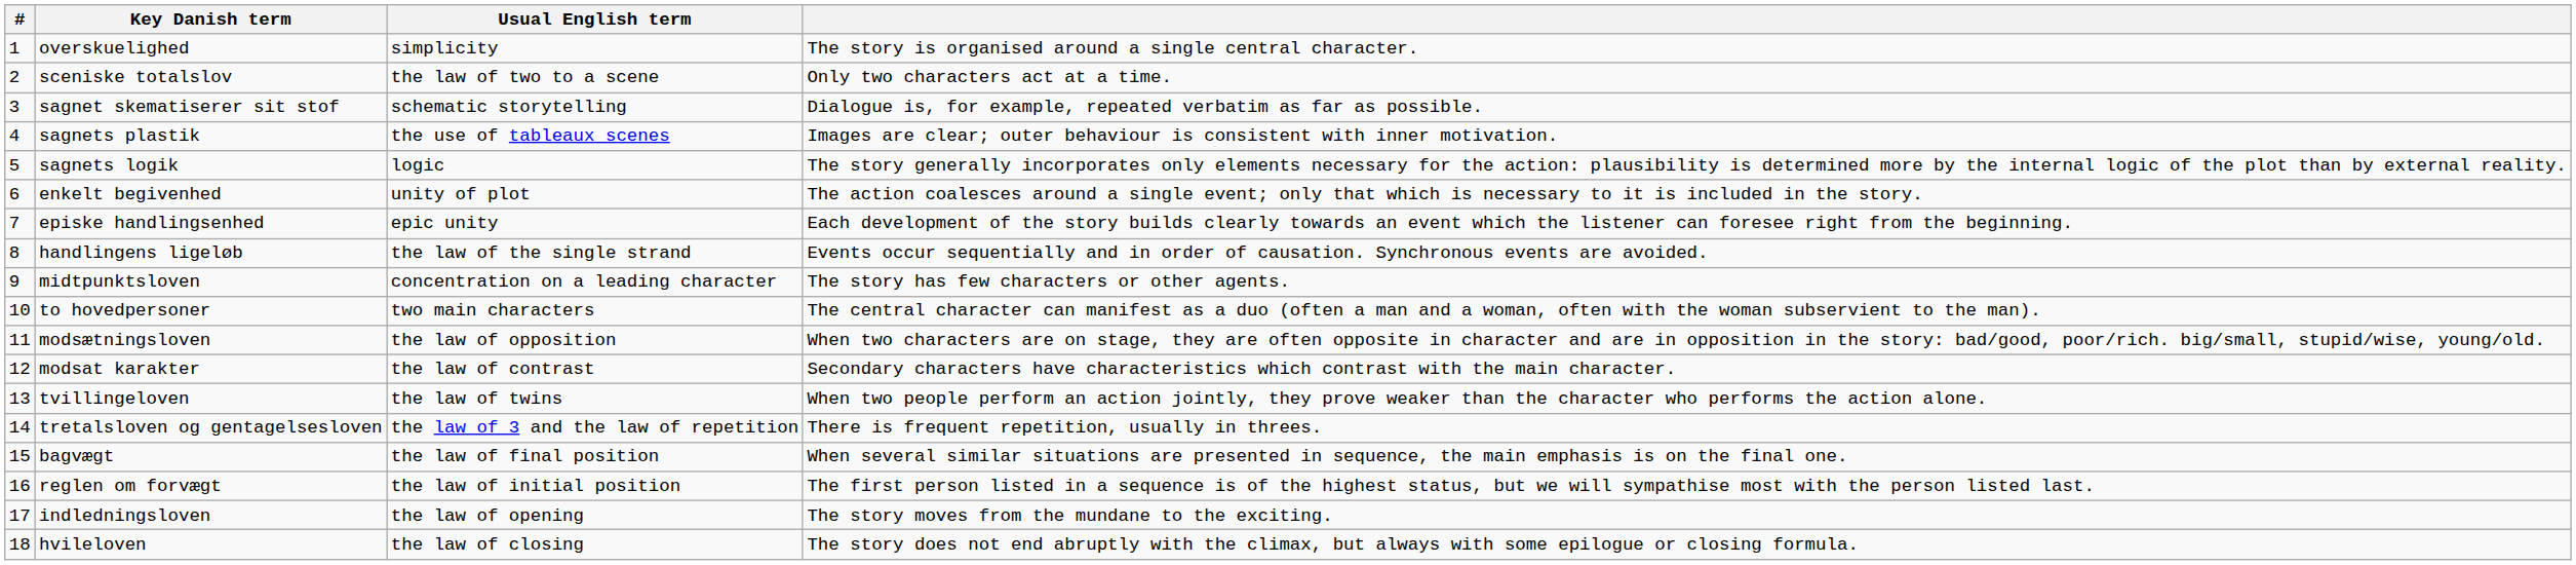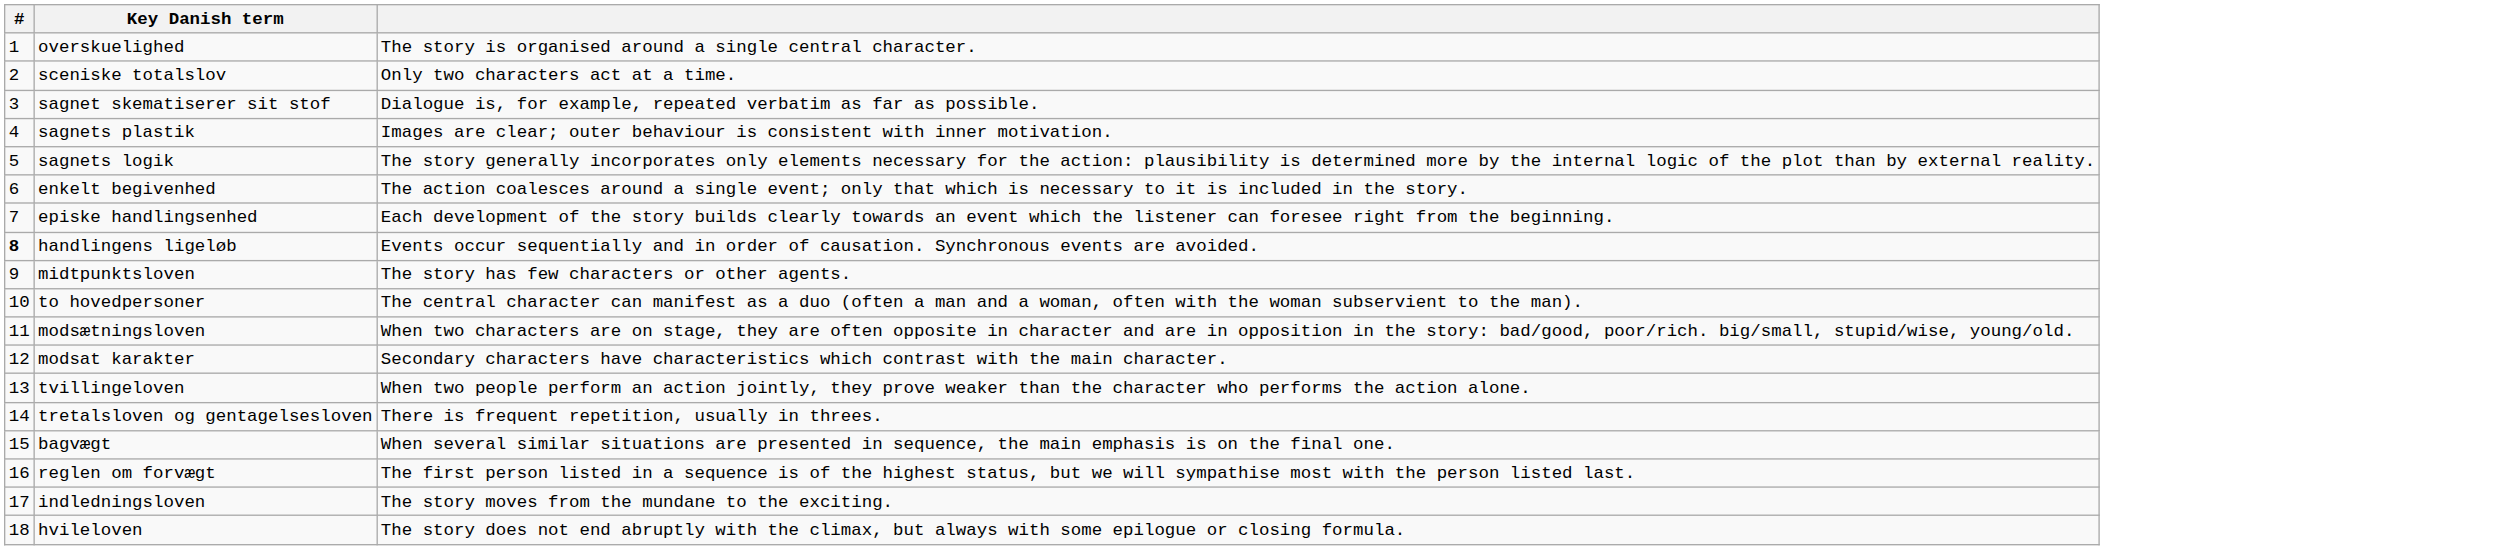 <table class="wikitable">
 <tr>
 <th>#</th>
 <th>Key Danish term</th>
-<th>Usual English term</th>
 <th></th>
 </tr>
 <tr>
 <td>1</td>
 <td>overskuelighed</td>
-<td>simplicity</td>
 <td>The story is organised around a single central character.</td>
 </tr>
 <tr>
 <td>2</td>
 <td>sceniske totalslov</td>
-<td>the law of two to a scene</td>
 <td>Only two characters act at a time.</td>
 </tr>
 <tr>
 <td>3</td>
 <td>sagnet skematiserer sit stof</td>
-<td>schematic storytelling</td>
 <td>Dialogue is, for example, repeated verbatim as far as possible.</td>
 </tr>
 <tr>
 <td>4</td>
 <td>sagnets plastik</td>
-<td>the use of <a href='#'>tableaux scenes</a></td>
 <td>Images are clear; outer behaviour is consistent with inner motivation.</td>
 </tr>
 <tr>
 <td>5</td>
 <td>sagnets logik</td>
-<td>logic</td>
 <td>The story generally incorporates only elements necessary for the action: plausibility is determined more by the internal logic of the plot than by external reality.</td>
 </tr>
 <tr>
 <td>6</td>
 <td>enkelt begivenhed</td>
-<td>unity of plot</td>
 <td>The action coalesces around a single event; only that which is necessary to it is included in the story.</td>
 </tr>
 <tr>
 <td>7</td>
 <td>episke handlingsenhed</td>
-<td>epic unity</td>
 <td>Each development of the story builds clearly towards an event which the listener can foresee right from the beginning.</td>
 </tr>
 <tr>
-<td>8</td>
+<td><strong>8</strong></td>
 <td>handlingens ligeløb</td>
-<td>the law of the single strand</td>
 <td>Events occur sequentially and in order of causation. Synchronous events are avoided.</td>
 </tr>
 <tr>
 <td>9</td>
 <td>midtpunktsloven</td>
-<td>concentration on a leading character</td>
 <td>The story has few characters or other agents.</td>
 </tr>
 <tr>
 <td>10</td>
 <td>to hovedpersoner</td>
-<td>two main characters</td>
 <td>The central character can manifest as a duo (often a man and a woman, often with the woman subservient to the man).</td>
 </tr>
 <tr>
 <td>11</td>
 <td>modsætningsloven</td>
-<td>the law of opposition</td>
 <td>When two characters are on stage, they are often opposite in character and are in opposition in the story: bad/good, poor/rich. big/small, stupid/wise, young/old.</td>
 </tr>
 <tr>
 <td>12</td>
 <td>modsat karakter</td>
-<td>the law of contrast</td>
 <td>Secondary characters have characteristics which contrast with the main character.</td>
 </tr>
 <tr>
 <td>13</td>
 <td>tvillingeloven</td>
-<td>the law of twins</td>
 <td>When two people perform an action jointly, they prove weaker than the character who performs the action alone.</td>
 </tr>
 <tr>
 <td>14</td>
 <td>tretalsloven og gentagelsesloven</td>
-<td>the <a href='#'>law of 3</a> and the law of repetition</td>
 <td>There is frequent repetition, usually in threes.</td>
 </tr>
 <tr>
 <td>15</td>
 <td>bagvægt</td>
-<td>the law of final position</td>
 <td>When several similar situations are presented in sequence, the main emphasis is on the final one.</td>
 </tr>
 <tr>
 <td>16</td>
 <td>reglen om forvægt</td>
-<td>the law of initial position</td>
 <td>The first person listed in a sequence is of the highest status, but we will sympathise most with the person listed last.</td>
 </tr>
 <tr>
 <td>17</td>
 <td>indledningsloven</td>
-<td>the law of opening</td>
 <td>The story moves from the mundane to the exciting.</td>
 </tr>
 <tr>
 <td>18</td>
 <td>hvileloven</td>
-<td>the law of closing</td>
 <td>The story does not end abruptly with the climax, but always with some epilogue or closing formula.</td>
 </tr>
 </table>
